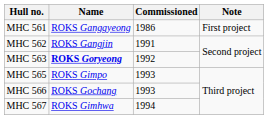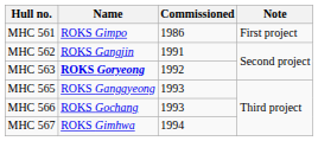 <table class=wikitable>
 <tr>
 <th>Hull no.</th>
 <th>Name</th>
 <th>Commissioned</th>
 <th>Note</th>
 </tr>
 <tr>
 <td>MHC 561</td>
-<td><a href='#'>ROKS <em>Ganggyeong</em></a></td>
+<td><a href='#'>ROKS <em>Gimpo</em></a></td>
 <td>1986</td>
 <td>First project</td>
 </tr>
 <tr>
 <td>MHC 562</td>
 <td><a href='#'>ROKS <em>Gangjin</em></a></td>
 <td>1991</td>
 <td rowspan=2>Second project</td>
 </tr>
 <tr>
 <td>MHC 563</td>
 <td><strong><a href='#'>ROKS <em>Goryeong</em></a></strong></td>
 <td>1992</td>
 </tr>
 <tr>
 <td>MHC 565</td>
-<td><a href='#'>ROKS <em>Gimpo</em></a></td>
+<td><a href='#'>ROKS <em>Ganggyeong</em></a></td>
 <td>1993</td>
 <td rowspan=3>Third project</td>
 </tr>
 <tr>
 <td>MHC 566</td>
 <td><a href='#'>ROKS <em>Gochang</em></a></td>
 <td>1993</td>
 </tr>
 <tr>
 <td>MHC 567</td>
 <td><a href='#'>ROKS <em>Gimhwa</em></a></td>
 <td>1994</td>
 </tr>
 </table>
